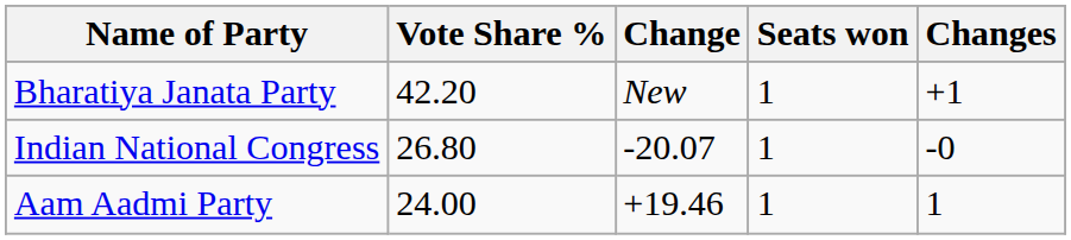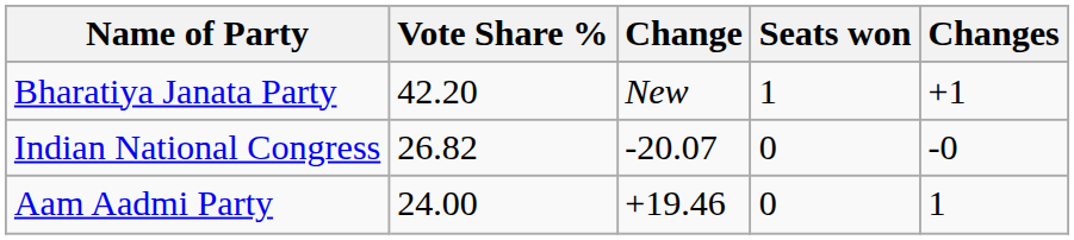 <table class="wikitable sortable">
 <tr>
 <th>Name of Party</th>
 <th>Vote Share %</th>
 <th>Change</th>
 <th>Seats won</th>
 <th>Changes</th>
 </tr>
 <tr>
 <td><a href='#'>Bharatiya Janata Party</a></td>
 <td>42.20</td>
 <td><em>New</em></td>
 <td>1</td>
 <td>+1</td>
 </tr>
 <tr>
 <td><a href='#'>Indian National Congress</a></td>
-<td>26.80</td>
+<td>26.82</td>
 <td>-20.07</td>
-<td>1</td>
+<td>0</td>
 <td>-0</td>
 </tr>
 <tr>
 <td><a href='#'>Aam Aadmi Party</a></td>
 <td>24.00</td>
 <td>+19.46</td>
-<td>1</td>
+<td>0</td>
 <td>1</td>
 </tr>
 </table>
